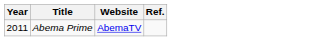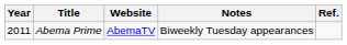 <table class="wikitable">
 <tr>
 <th>Year</th>
 <th>Title</th>
 <th>Website</th>
+<th>Notes</th>
 <th>Ref.</th>
 </tr>
 <tr>
 <td>2011</td>
 <td><em>Abema Prime</em></td>
 <td><a href='#'>AbemaTV</a></td>
+<td>Biweekly Tuesday appearances</td>
 <td></td>
 </tr>
 </table>
